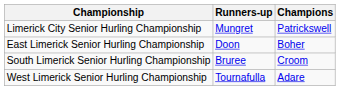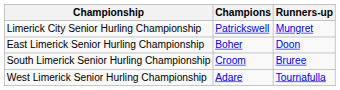 <table class=wikitable>
 <tr>
 <th>Championship</th>
+<th>Champions</th>
 <th>Runners-up</th>
-<th>Champions</th>
 </tr>
 <tr>
 <td>Limerick City Senior Hurling Championship</td>
+<td><a href='#'>Patrickswell</a></td>
 <td><a href='#'>Mungret</a></td>
-<td><a href='#'>Patrickswell</a></td>
 </tr>
 <tr>
 <td>East Limerick Senior Hurling Championship</td>
+<td><a href='#'>Boher</a></td>
 <td><a href='#'>Doon</a></td>
-<td><a href='#'>Boher</a></td>
 </tr>
 <tr>
 <td>South Limerick Senior Hurling Championship</td>
+<td><a href='#'>Croom</a></td>
 <td><a href='#'>Bruree</a></td>
-<td><a href='#'>Croom</a></td>
 </tr>
 <tr>
 <td>West Limerick Senior Hurling Championship</td>
+<td><a href='#'>Adare</a></td>
 <td><a href='#'>Tournafulla</a></td>
-<td><a href='#'>Adare</a></td>
 </tr>
 </table>
